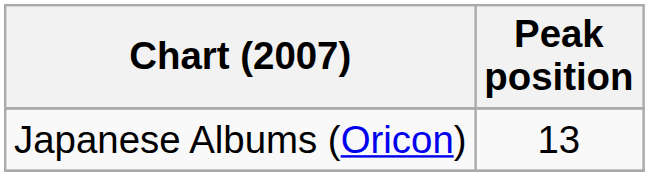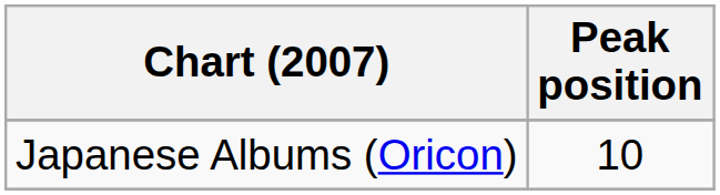 <table class="wikitable sortable">
 <tr>
 <th>Chart (2007)</th>
 <th>Peak<br>position</th>
 </tr>
 <tr>
 </tr>
 <tr>
 </tr>
 <tr>
 </tr>
 <tr>
 </tr>
 <tr>
 </tr>
 <tr>
 </tr>
 <tr>
 </tr>
 <tr>
 </tr>
 <tr>
 </tr>
 <tr>
 </tr>
 <tr>
 </tr>
 <tr>
 </tr>
 <tr>
 <td>Japanese Albums (<a href='#'>Oricon</a>)</td>
-<td style="text-align:center;">13</td>
+<td style="text-align:center;">10</td>
 </tr>
 <tr>
 </tr>
 <tr>
 </tr>
 <tr>
 </tr>
 <tr>
 </tr>
 <tr>
 </tr>
 <tr>
 </tr>
 <tr>
 </tr>
 <tr>
 </tr>
 <tr>
 </tr>
 <tr>
 </tr>
 </table>
